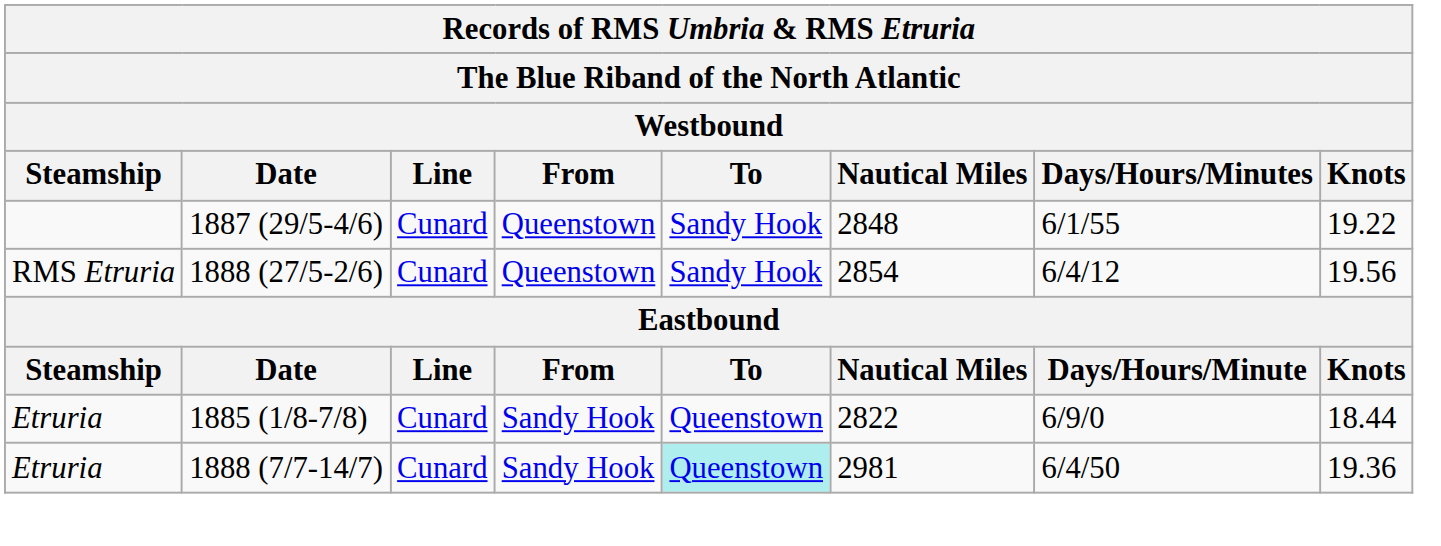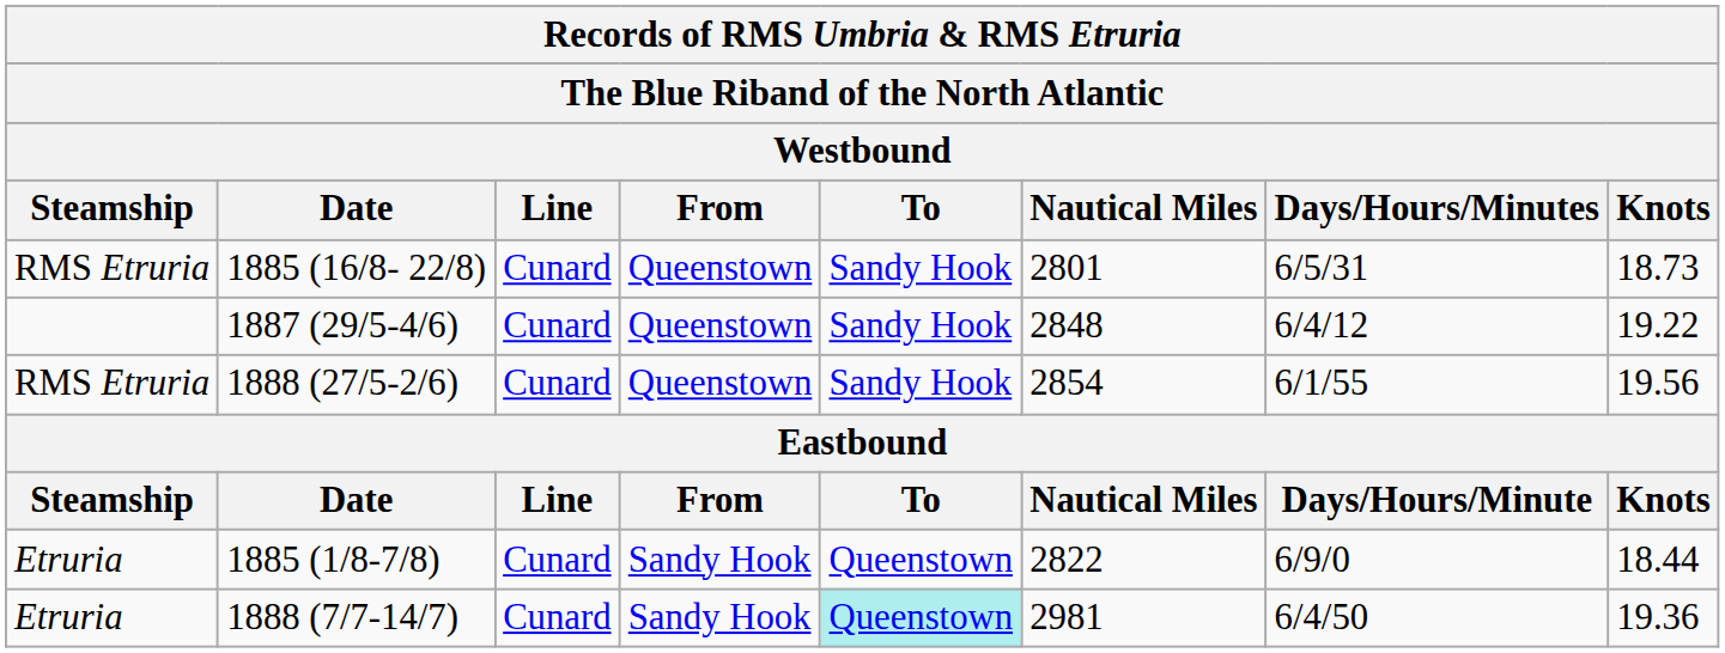 <table class="wikitable">
 <tr ---->
 <th colspan="8">Records of RMS <em>Umbria</em> & RMS <em>Etruria</em></th>
 </tr>
 <tr ---->
 <th colspan="8">The Blue Riband of the North Atlantic</th>
 </tr>
 <tr ---->
 <th colspan="8">Westbound</th>
 </tr>
 <tr ---->
 <th>Steamship</th>
 <th>Date</th>
 <th>Line</th>
 <th>From</th>
 <th>To</th>
 <th>Nautical Miles</th>
 <th>Days/Hours/Minutes</th>
 <th>Knots</th>
 </tr>
 <tr ---->
+<td>RMS <em>Etruria</em></td>
+<td>1885 (16/8- 22/8)</td>
+<td><a href='#'>Cunard</a></td>
+<td><a href='#'>Queenstown</a></td>
+<td><a href='#'>Sandy Hook</a></td>
+<td>2801</td>
+<td>6/5/31</td>
+<td>18.73</td>
+</tr>
+<tr ---->
 <td></td>
 <td>1887 (29/5-4/6)</td>
 <td><a href='#'>Cunard</a></td>
 <td><a href='#'>Queenstown</a></td>
 <td><a href='#'>Sandy Hook</a></td>
 <td>2848</td>
-<td>6/1/55</td>
+<td>6/4/12</td>
 <td>19.22</td>
 </tr>
 <tr ---->
 <td>RMS <em>Etruria</em></td>
 <td>1888 (27/5-2/6)</td>
 <td><a href='#'>Cunard</a></td>
 <td><a href='#'>Queenstown</a></td>
 <td><a href='#'>Sandy Hook</a></td>
 <td>2854</td>
-<td>6/4/12</td>
+<td>6/1/55</td>
 <td>19.56</td>
 </tr>
 <tr ---->
 <th colspan="8">Eastbound</th>
 </tr>
 <tr ---->
 <th>Steamship</th>
 <th>Date</th>
 <th>Line</th>
 <th>From</th>
 <th>To</th>
 <th>Nautical Miles</th>
 <th>Days/Hours/Minute</th>
 <th>Knots</th>
 </tr>
 <tr ---->
 <td><em>Etruria</em></td>
 <td>1885 (1/8-7/8)</td>
 <td><a href='#'>Cunard</a></td>
 <td><a href='#'>Sandy Hook</a></td>
 <td><a href='#'>Queenstown</a></td>
 <td>2822</td>
 <td>6/9/0</td>
 <td>18.44</td>
 </tr>
 <tr ---->
 <td><em>Etruria</em></td>
 <td>1888 (7/7-14/7)</td>
 <td><a href='#'>Cunard</a></td>
 <td><a href='#'>Sandy Hook</a></td>
 <td style="background: paleturquoise;"><a href='#'>Queenstown</a></td>
 <td>2981</td>
 <td>6/4/50</td>
 <td>19.36</td>
 </tr>
 </table>
